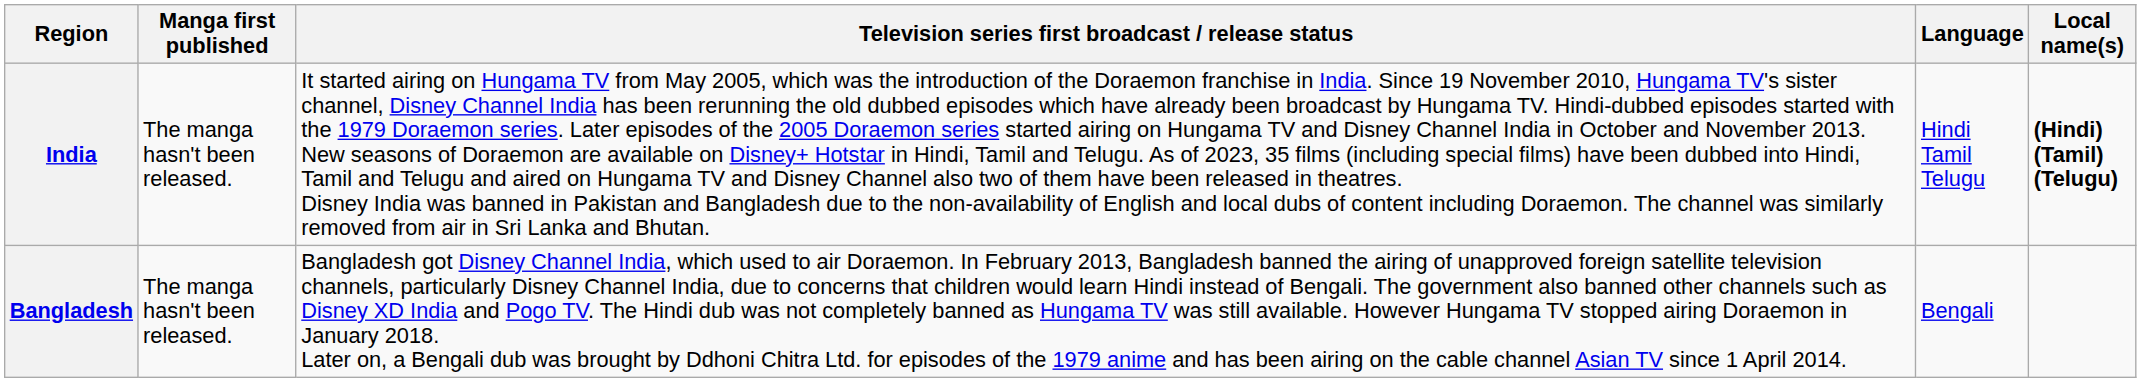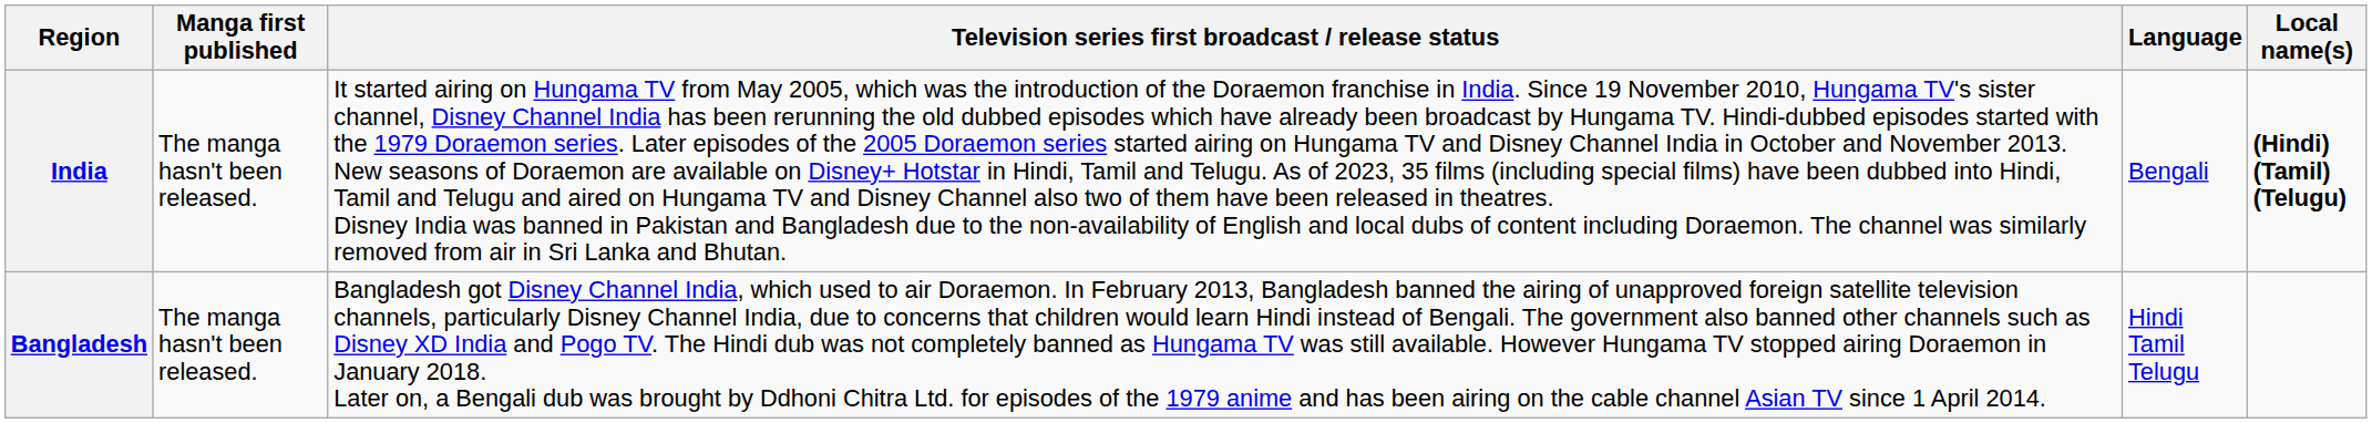 <table class=wikitable>
 <tr>
 <th>Region</th>
 <th>Manga first published</th>
 <th>Television series first broadcast / release status</th>
 <th>Language</th>
 <th>Local name(s)</th>
 </tr>
 <tr>
 <th><a href='#'>India</a></th>
 <td>The manga hasn't been released.</td>
 <td>It started airing on <a href='#'>Hungama TV</a> from May 2005, which was the introduction of the Doraemon franchise in <a href='#'>India</a>. Since 19 November 2010, <a href='#'>Hungama TV</a>'s sister channel, <a href='#'>Disney Channel India</a> has been rerunning the old dubbed episodes which have already been broadcast by Hungama TV. Hindi-dubbed episodes started with the <a href='#'>1979 Doraemon series</a>. Later episodes of the <a href='#'>2005 Doraemon series</a> started airing on Hungama TV and Disney Channel India in October and November 2013. New seasons of Doraemon are available on <a href='#'>Disney+ Hotstar</a> in Hindi, Tamil and Telugu. As of 2023, 35 films (including special films) have been dubbed into Hindi, Tamil and Telugu and aired on Hungama TV and Disney Channel also two of them have been released in theatres.<br>Disney India was banned in Pakistan and Bangladesh due to the non-availability of English and local dubs of content including Doraemon. The channel was similarly removed from air in Sri Lanka and Bhutan.</td>
-<td><a href='#'>Hindi</a><br><a href='#'>Tamil</a><br><a href='#'>Telugu</a></td>
+<td><a href='#'>Bengali</a></td>
 <td><strong> (Hindi)<br> (Tamil)<br> (Telugu)</strong></td>
 </tr>
 <tr>
 <th><a href='#'>Bangladesh</a></th>
 <td>The manga hasn't been released.</td>
 <td>Bangladesh got <a href='#'>Disney Channel India</a>, which used to air Doraemon. In February 2013, Bangladesh banned the airing of unapproved foreign satellite television channels, particularly Disney Channel India, due to concerns that children would learn Hindi instead of Bengali. The government also banned other channels such as <a href='#'>Disney XD India</a> and <a href='#'>Pogo TV</a>. The Hindi dub was not completely banned as <a href='#'>Hungama TV</a> was still available. However Hungama TV stopped airing Doraemon in January 2018.<br>Later on, a Bengali dub was brought by Ddhoni Chitra Ltd. for episodes of the <a href='#'>1979 anime</a> and has been airing on the cable channel <a href='#'>Asian TV</a> since 1 April 2014.</td>
-<td><a href='#'>Bengali</a></td>
+<td><a href='#'>Hindi</a><br><a href='#'>Tamil</a><br><a href='#'>Telugu</a></td>
 <td></td>
 </tr>
 </table>
